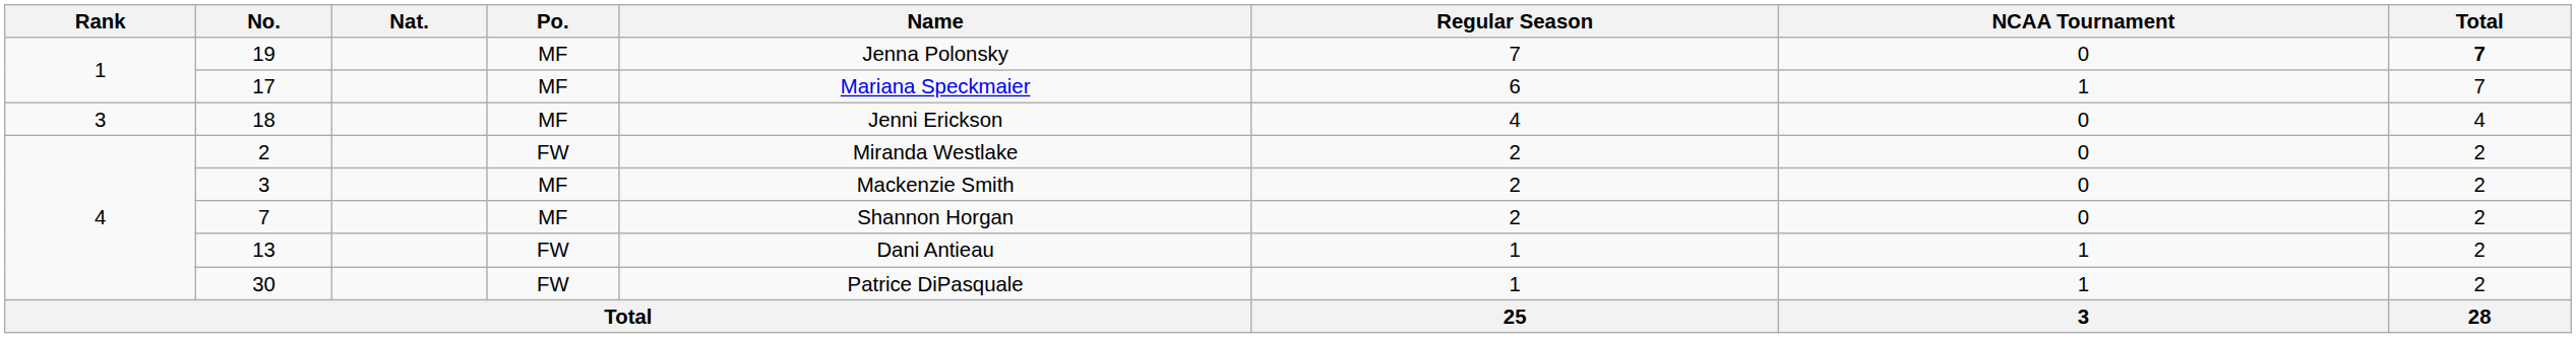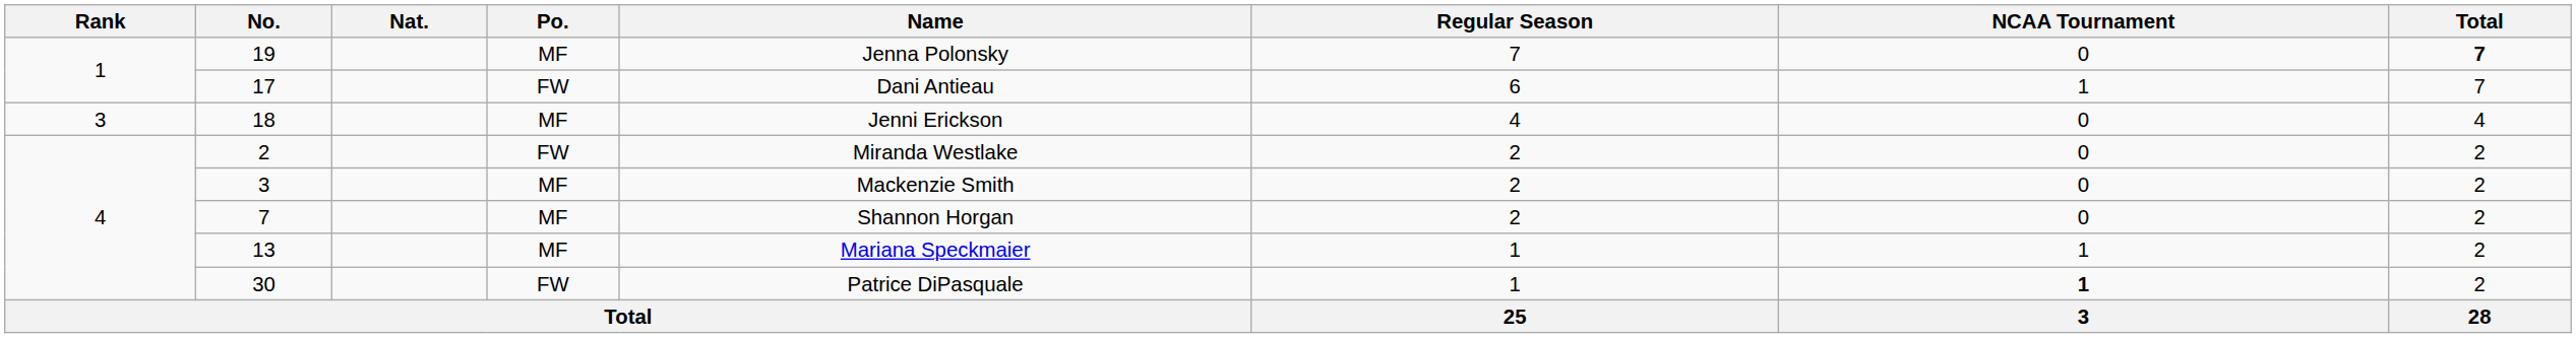 <table class="wikitable" style="text-align:center; font-size:95%; width:95%;">
 <tr>
 <th>Rank</th>
 <th>No.</th>
 <th>Nat.</th>
 <th>Po.</th>
 <th>Name</th>
 <th>Regular Season</th>
 <th>NCAA Tournament</th>
 <th>Total</th>
 </tr>
 <tr>
 <td rowspan="2">1</td>
 <td>19</td>
 <td></td>
 <td>MF</td>
 <td>Jenna Polonsky</td>
 <td>7</td>
 <td>0</td>
 <td><strong>7</strong></td>
 </tr>
 <tr>
 <td>17</td>
 <td></td>
-<td>MF</td>
-<td><a href='#'>Mariana Speckmaier</a></td>
+<td>FW</td>
+<td>Dani Antieau</td>
 <td>6</td>
 <td>1</td>
 <td>7</td>
 </tr>
 <tr>
 <td>3</td>
 <td>18</td>
 <td></td>
 <td>MF</td>
 <td>Jenni Erickson</td>
 <td>4</td>
 <td>0</td>
 <td>4</td>
 </tr>
 <tr>
 <td rowspan="5">4</td>
 <td>2</td>
 <td></td>
 <td>FW</td>
 <td>Miranda Westlake</td>
 <td>2</td>
 <td>0</td>
 <td>2</td>
 </tr>
 <tr>
 <td>3</td>
 <td></td>
 <td>MF</td>
 <td>Mackenzie Smith</td>
 <td>2</td>
 <td>0</td>
 <td>2</td>
 </tr>
 <tr>
 <td>7</td>
 <td></td>
 <td>MF</td>
 <td>Shannon Horgan</td>
 <td>2</td>
 <td>0</td>
 <td>2</td>
 </tr>
 <tr>
 <td>13</td>
 <td></td>
-<td>FW</td>
-<td>Dani Antieau</td>
+<td>MF</td>
+<td><a href='#'>Mariana Speckmaier</a></td>
 <td>1</td>
 <td>1</td>
 <td>2</td>
 </tr>
 <tr>
 <td>30</td>
 <td></td>
 <td>FW</td>
 <td>Patrice DiPasquale</td>
 <td>1</td>
-<td>1</td>
+<td><strong>1</strong></td>
 <td>2</td>
 </tr>
 <tr>
 <th colspan=5>Total</th>
 <th>25</th>
 <th>3</th>
 <th>28</th>
 </tr>
 </table>
